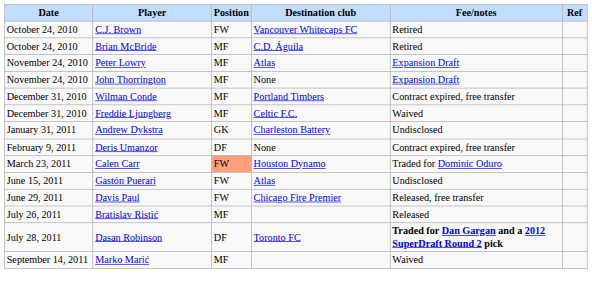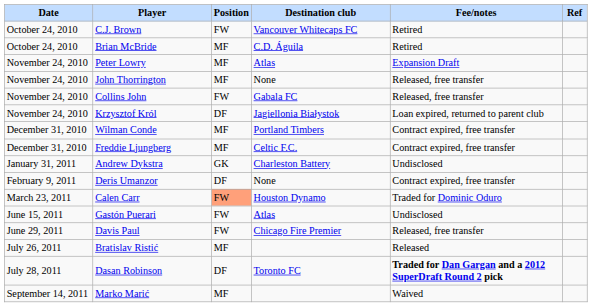 <table class="wikitable" style="text-align:left; font-size:95%;">
 <tr>
 <th style="background:#c2ddff; width:125px;">Date</th>
 <th style="background:#c2ddff; width:170px;">Player</th>
 <th style="background:#c2ddff; width:50px;">Position</th>
 <th style="background:#c2ddff; width:200px;">Destination club</th>
 <th style="background:#c2ddff; width:250px;">Fee/notes</th>
 <th style="background:#c2ddff; width:30px;">Ref</th>
 </tr>
 <tr>
 <td>October 24, 2010</td>
 <td> <a href='#'>C.J. Brown</a></td>
 <td>FW</td>
 <td> <a href='#'>Vancouver Whitecaps FC</a></td>
 <td>Retired</td>
 <td></td>
 </tr>
 <tr>
 <td>October 24, 2010</td>
 <td> <a href='#'>Brian McBride</a></td>
 <td>MF</td>
 <td> <a href='#'>C.D. Águila</a></td>
 <td>Retired</td>
 <td></td>
 </tr>
 <tr>
 <td>November 24, 2010</td>
 <td> <a href='#'>Peter Lowry</a></td>
 <td>MF</td>
 <td> <a href='#'>Atlas</a></td>
 <td><a href='#'>Expansion Draft</a></td>
 <td></td>
 </tr>
 <tr>
 <td>November 24, 2010</td>
 <td> <a href='#'>John Thorrington</a></td>
 <td>MF</td>
 <td>None</td>
-<td><a href='#'>Expansion Draft</a></td>
+<td>Released, free transfer</td>
+<td></td>
+</tr>
+<tr>
+<td>November 24, 2010</td>
+<td> <a href='#'>Collins John</a></td>
+<td>FW</td>
+<td> <a href='#'>Gabala FC</a></td>
+<td>Released, free transfer</td>
+<td></td>
+</tr>
+<tr>
+<td>November 24, 2010</td>
+<td> <a href='#'>Krzysztof Król</a></td>
+<td>DF</td>
+<td> <a href='#'>Jagiellonia Białystok</a></td>
+<td>Loan expired, returned to parent club</td>
 <td></td>
 </tr>
 <tr>
 <td>December 31, 2010</td>
 <td> <a href='#'>Wilman Conde</a></td>
 <td>MF</td>
 <td> <a href='#'>Portland Timbers</a></td>
 <td>Contract expired, free transfer</td>
 <td></td>
 </tr>
 <tr>
 <td>December 31, 2010</td>
 <td> <a href='#'>Freddie Ljungberg</a></td>
 <td>MF</td>
 <td> <a href='#'>Celtic F.C.</a></td>
-<td>Waived</td>
+<td>Contract expired, free transfer</td>
 <td></td>
 </tr>
 <tr>
 <td>January 31, 2011</td>
 <td> <a href='#'>Andrew Dykstra</a></td>
 <td>GK</td>
 <td> <a href='#'>Charleston Battery</a></td>
 <td>Undisclosed</td>
 <td></td>
 </tr>
 <tr>
 <td>February 9, 2011</td>
 <td> <a href='#'>Deris Umanzor</a></td>
 <td>DF</td>
 <td>None</td>
 <td>Contract expired, free transfer</td>
 <td></td>
 </tr>
 <tr>
 <td>March 23, 2011</td>
 <td> <a href='#'>Calen Carr</a></td>
 <td style="background: lightsalmon;">FW</td>
 <td> <a href='#'>Houston Dynamo</a></td>
 <td>Traded for <a href='#'>Dominic Oduro</a></td>
 <td></td>
 </tr>
 <tr>
 <td>June 15, 2011</td>
 <td> <a href='#'>Gastón Puerari</a></td>
 <td>FW</td>
 <td> <a href='#'>Atlas</a></td>
 <td>Undisclosed</td>
 <td></td>
 </tr>
 <tr>
 <td>June 29, 2011</td>
 <td> <a href='#'>Davis Paul</a></td>
 <td>FW</td>
 <td> <a href='#'>Chicago Fire Premier</a></td>
 <td>Released, free transfer</td>
 <td></td>
 </tr>
 <tr>
 <td>July 26, 2011</td>
 <td> <a href='#'>Bratislav Ristić</a></td>
 <td>MF</td>
 <td></td>
 <td>Released</td>
 <td></td>
 </tr>
 <tr>
 <td>July 28, 2011</td>
 <td> <a href='#'>Dasan Robinson</a></td>
 <td>DF</td>
 <td> <a href='#'>Toronto FC</a></td>
 <td><strong>Traded for <a href='#'>Dan Gargan</a> and a <a href='#'>2012 SuperDraft Round 2</a> pick</strong></td>
 <td></td>
 </tr>
 <tr>
 <td>September 14, 2011</td>
 <td> <a href='#'>Marko Marić</a></td>
 <td>MF</td>
 <td></td>
 <td>Waived</td>
 <td></td>
 </tr>
 </table>
